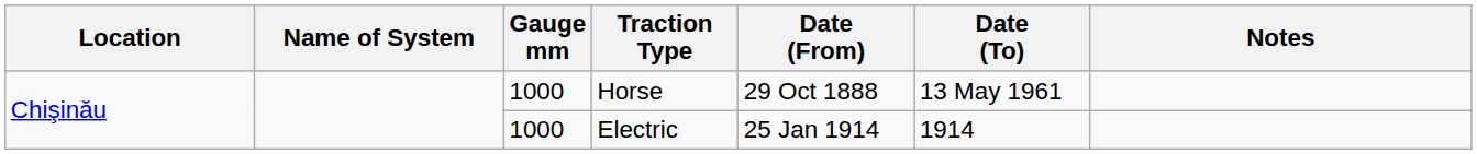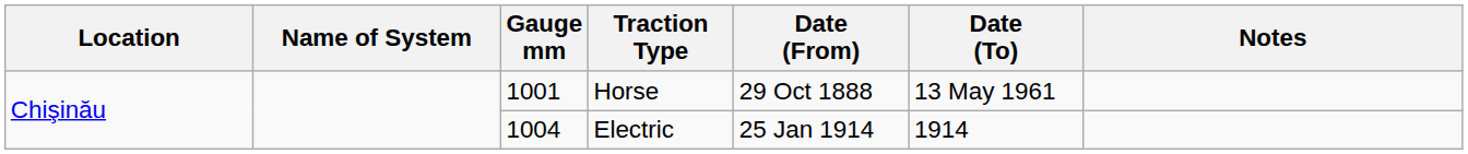 <table class="wikitable">
 <tr>
 <th width=17%>Location</th>
 <th width=17%>Name of System</th>
 <th width=06%>Gauge <br>mm</th>
 <th width=10%>Traction<br>Type</th>
 <th width=12%>Date <br>(From)</th>
 <th width=12%>Date <br>(To)</th>
 <th width=30%>Notes</th>
 </tr>
 <tr>
 <td rowspan="2"><a href='#'>Chişinău</a></td>
 <td rowspan="2"> </td>
-<td>1000</td>
+<td>1001</td>
 <td>Horse</td>
 <td>29 Oct 1888</td>
 <td>13 May 1961</td>
 <td> </td>
 </tr>
 <tr>
-<td>1000</td>
+<td>1004</td>
 <td>Electric</td>
 <td>25 Jan 1914</td>
 <td>1914</td>
 <td> </td>
 </tr>
 </table>
